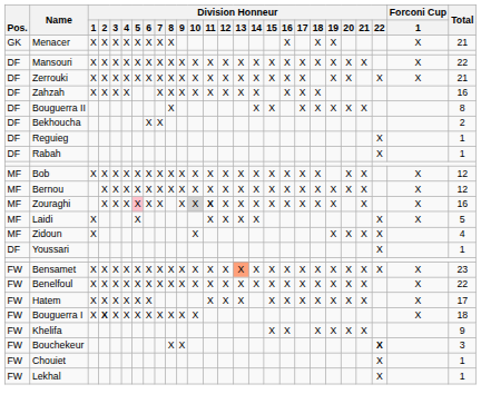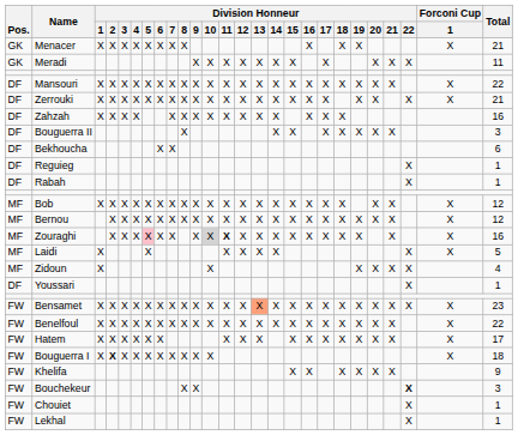 <table class="wikitable sortable alternance"  style="font-size:80%; text-align:center; line-height:14px;">
 <tr>
 <th rowspan="2" valign="bottom">Pos.</th>
 <th rowspan="2">Name</th>
 <th colspan="22" width="80">Division Honneur</th>
 <th>Forconi Cup</th>
 <th rowspan="2">Total</th>
 </tr>
 <tr>
 <th>1</th>
 <th>2</th>
 <th>3</th>
 <th>4</th>
 <th>5</th>
 <th>6</th>
 <th>7</th>
 <th>8</th>
 <th>9</th>
 <th>10</th>
 <th>11</th>
 <th>12</th>
 <th>13</th>
 <th>14</th>
 <th>15</th>
 <th>16</th>
 <th>17</th>
 <th>18</th>
 <th>19</th>
 <th>20</th>
 <th>21</th>
 <th>22</th>
 <th>1</th>
 </tr>
 <tr>
 <td align="left">GK</td>
 <td align="left"> Menacer</td>
 <td>X</td>
 <td>X</td>
 <td>X</td>
 <td>X</td>
 <td>X</td>
 <td>X</td>
 <td>X</td>
 <td>X</td>
 <td></td>
 <td></td>
 <td></td>
 <td></td>
 <td></td>
 <td></td>
 <td></td>
 <td>X</td>
 <td></td>
 <td>X</td>
 <td>X</td>
 <td></td>
 <td></td>
 <td></td>
 <td>X</td>
 <td>21</td>
+</tr>
+<tr>
+<td align="left">GK</td>
+<td align="left"> Meradi</td>
+<td></td>
+<td></td>
+<td></td>
+<td></td>
+<td></td>
+<td></td>
+<td></td>
+<td></td>
+<td>X</td>
+<td>X</td>
+<td>X</td>
+<td>X</td>
+<td>X</td>
+<td>X</td>
+<td>X</td>
+<td></td>
+<td>X</td>
+<td></td>
+<td></td>
+<td>X</td>
+<td>X</td>
+<td>X</td>
+<td></td>
+<td>11</td>
 </tr>
 <tr>
 <td align="left"></td>
 <td></td>
 <td></td>
 <td></td>
 <td></td>
 <td></td>
 <td></td>
 <td></td>
 <td></td>
 <td></td>
 <td></td>
 <td></td>
 <td></td>
 <td></td>
 <td></td>
 <td></td>
 <td></td>
 <td></td>
 <td></td>
 <td></td>
 <td></td>
 <td></td>
 <td></td>
 <td></td>
 <td></td>
 </tr>
 <tr>
 <td align="left">DF</td>
 <td align="left"> Mansouri</td>
 <td>X</td>
 <td>X</td>
 <td>X</td>
 <td>X</td>
 <td>X</td>
 <td>X</td>
 <td>X</td>
 <td>X</td>
 <td>X</td>
 <td>X</td>
 <td>X</td>
 <td>X</td>
 <td>X</td>
 <td>X</td>
 <td>X</td>
 <td>X</td>
 <td>X</td>
 <td>X</td>
 <td>X</td>
 <td>X</td>
 <td>X</td>
 <td></td>
 <td>X</td>
 <td>22</td>
 </tr>
 <tr>
 <td align="left">DF</td>
 <td align="left"> Zerrouki</td>
 <td>X</td>
 <td>X</td>
 <td>X</td>
 <td>X</td>
 <td>X</td>
 <td>X</td>
 <td>X</td>
 <td>X</td>
 <td>X</td>
 <td>X</td>
 <td>X</td>
 <td>X</td>
 <td>X</td>
 <td>X</td>
 <td>X</td>
 <td>X</td>
 <td>X</td>
 <td></td>
 <td>X</td>
 <td>X</td>
 <td></td>
 <td>X</td>
 <td>X</td>
 <td>21</td>
 </tr>
 <tr>
 <td align="left">DF</td>
 <td align="left"> Zahzah</td>
 <td>X</td>
 <td>X</td>
 <td>X</td>
 <td>X</td>
 <td></td>
 <td></td>
 <td>X</td>
 <td>X</td>
 <td>X</td>
 <td>X</td>
 <td>X</td>
 <td>X</td>
 <td>X</td>
 <td>X</td>
 <td></td>
 <td>X</td>
 <td>X</td>
 <td>X</td>
 <td></td>
 <td></td>
 <td></td>
 <td></td>
 <td></td>
 <td>16</td>
 </tr>
 <tr>
 <td align="left">DF</td>
 <td align="left"> Bouguerra II</td>
 <td></td>
 <td></td>
 <td></td>
 <td></td>
 <td></td>
 <td></td>
 <td></td>
 <td>X</td>
 <td></td>
 <td></td>
 <td></td>
 <td></td>
 <td></td>
 <td>X</td>
 <td>X</td>
 <td></td>
 <td>X</td>
 <td>X</td>
 <td>X</td>
 <td>X</td>
 <td>X</td>
 <td></td>
 <td></td>
-<td>8</td>
+<td>3</td>
 </tr>
 <tr>
 <td align="left">DF</td>
 <td align="left"> Bekhoucha</td>
 <td></td>
 <td></td>
 <td></td>
 <td></td>
 <td></td>
 <td>X</td>
 <td>X</td>
 <td></td>
 <td></td>
 <td></td>
 <td></td>
 <td></td>
 <td></td>
 <td></td>
 <td></td>
 <td></td>
 <td></td>
 <td></td>
 <td></td>
 <td></td>
 <td></td>
 <td></td>
 <td></td>
-<td>2</td>
+<td>6</td>
 </tr>
 <tr>
 <td align="left">DF</td>
 <td align="left"> Reguieg</td>
 <td></td>
 <td></td>
 <td></td>
 <td></td>
 <td></td>
 <td></td>
 <td></td>
 <td></td>
 <td></td>
 <td></td>
 <td></td>
 <td></td>
 <td></td>
 <td></td>
 <td></td>
 <td></td>
 <td></td>
 <td></td>
 <td></td>
 <td></td>
 <td></td>
 <td>X</td>
 <td></td>
 <td>1</td>
 </tr>
 <tr>
 <td align="left">DF</td>
 <td align="left"> Rabah</td>
 <td></td>
 <td></td>
 <td></td>
 <td></td>
 <td></td>
 <td></td>
 <td></td>
 <td></td>
 <td></td>
 <td></td>
 <td></td>
 <td></td>
 <td></td>
 <td></td>
 <td></td>
 <td></td>
 <td></td>
 <td></td>
 <td></td>
 <td></td>
 <td></td>
 <td>X</td>
 <td></td>
 <td>1</td>
 </tr>
 <tr>
 <td align="left"></td>
 <td></td>
 <td></td>
 <td></td>
 <td></td>
 <td></td>
 <td></td>
 <td></td>
 <td></td>
 <td></td>
 <td></td>
 <td></td>
 <td></td>
 <td></td>
 <td></td>
 <td></td>
 <td></td>
 <td></td>
 <td></td>
 <td></td>
 <td></td>
 <td></td>
 <td></td>
 </tr>
 <tr>
 <td align="left">MF</td>
 <td align="left"> Bob</td>
 <td>X</td>
 <td>X</td>
 <td>X</td>
 <td>X</td>
 <td>X</td>
 <td>X</td>
 <td>X</td>
 <td>X</td>
 <td>X</td>
 <td>X</td>
 <td>X</td>
 <td>X</td>
 <td>X</td>
 <td>X</td>
 <td>X</td>
 <td>X</td>
 <td>X</td>
 <td>X</td>
 <td></td>
 <td>X</td>
 <td>X</td>
 <td></td>
 <td>X</td>
 <td>12</td>
 </tr>
 <tr>
 <td align="left">MF</td>
 <td align="left"> Bernou</td>
 <td></td>
 <td>X</td>
 <td>X</td>
 <td>X</td>
 <td>X</td>
 <td>X</td>
 <td>X</td>
 <td>X</td>
 <td>X</td>
 <td>X</td>
 <td>X</td>
 <td>X</td>
 <td>X</td>
 <td>X</td>
 <td>X</td>
 <td>X</td>
 <td>X</td>
 <td>X</td>
 <td>X</td>
 <td>X</td>
 <td>X</td>
 <td></td>
 <td>X</td>
 <td>12</td>
 </tr>
 <tr>
 <td align="left">MF</td>
 <td align="left"> Zouraghi</td>
 <td></td>
 <td>X</td>
 <td>X</td>
 <td>X</td>
 <td style="background: pink;">X</td>
 <td>X</td>
 <td>X</td>
 <td></td>
 <td>X</td>
 <td style="background: lightgrey;">X</td>
 <td><strong>X</strong></td>
 <td>X</td>
 <td>X</td>
 <td>X</td>
 <td>X</td>
 <td>X</td>
 <td>X</td>
 <td>X</td>
 <td>X</td>
 <td></td>
 <td>X</td>
 <td></td>
 <td>X</td>
 <td>16</td>
 </tr>
 <tr>
 <td align="left">MF</td>
 <td align="left"> Laidi</td>
 <td>X</td>
 <td></td>
 <td></td>
 <td></td>
 <td>X</td>
 <td></td>
 <td></td>
 <td></td>
 <td></td>
 <td></td>
 <td>X</td>
 <td>X</td>
 <td>X</td>
 <td>X</td>
 <td></td>
 <td></td>
 <td></td>
 <td></td>
 <td></td>
 <td></td>
 <td></td>
 <td>X</td>
 <td>X</td>
 <td>5</td>
 </tr>
 <tr>
 <td align="left">MF</td>
 <td align="left"> Zidoun</td>
 <td>X</td>
 <td></td>
 <td></td>
 <td></td>
 <td></td>
 <td></td>
 <td></td>
 <td></td>
 <td></td>
 <td>X</td>
 <td></td>
 <td></td>
 <td></td>
 <td></td>
 <td></td>
 <td></td>
 <td></td>
 <td></td>
 <td>X</td>
 <td>X</td>
 <td>X</td>
 <td>X</td>
 <td></td>
 <td>4</td>
 </tr>
 <tr>
 <td align="left">DF</td>
 <td align="left"> Youssari</td>
 <td></td>
 <td></td>
 <td></td>
 <td></td>
 <td></td>
 <td></td>
 <td></td>
 <td></td>
 <td></td>
 <td></td>
 <td></td>
 <td></td>
 <td></td>
 <td></td>
 <td></td>
 <td></td>
 <td></td>
 <td></td>
 <td></td>
 <td></td>
 <td></td>
 <td>X</td>
 <td></td>
 <td>1</td>
 </tr>
 <tr>
 <td align="left"></td>
 <td></td>
 <td></td>
 <td></td>
 <td></td>
 <td></td>
 <td></td>
 <td></td>
 <td></td>
 <td></td>
 <td></td>
 <td></td>
 <td></td>
 <td></td>
 <td></td>
 <td></td>
 <td></td>
 <td></td>
 <td></td>
 <td></td>
 <td></td>
 <td></td>
 <td></td>
 </tr>
 <tr>
 <td align="left">FW</td>
 <td align="left"> Bensamet</td>
 <td>X</td>
 <td>X</td>
 <td>X</td>
 <td>X</td>
 <td>X</td>
 <td>X</td>
 <td>X</td>
 <td>X</td>
 <td>X</td>
 <td>X</td>
 <td>X</td>
 <td>X</td>
 <td style="background: lightsalmon;">X</td>
 <td>X</td>
 <td>X</td>
 <td>X</td>
 <td>X</td>
 <td>X</td>
 <td>X</td>
 <td>X</td>
 <td>X</td>
 <td>X</td>
 <td>X</td>
 <td>23</td>
 </tr>
 <tr>
 <td align="left">FW</td>
 <td align="left"> Benelfoul</td>
 <td>X</td>
 <td>X</td>
 <td>X</td>
 <td>X</td>
 <td>X</td>
 <td>X</td>
 <td>X</td>
 <td>X</td>
 <td>X</td>
 <td>X</td>
 <td>X</td>
 <td>X</td>
 <td>X</td>
 <td>X</td>
 <td>X</td>
 <td>X</td>
 <td>X</td>
 <td>X</td>
 <td>X</td>
 <td>X</td>
 <td>X</td>
 <td></td>
 <td>X</td>
 <td>22</td>
 </tr>
 <tr>
 <td align="left">FW</td>
 <td align="left"> Hatem</td>
 <td>X</td>
 <td>X</td>
 <td>X</td>
 <td>X</td>
 <td>X</td>
 <td>X</td>
 <td></td>
 <td></td>
 <td></td>
 <td></td>
 <td>X</td>
 <td>X</td>
 <td>X</td>
 <td></td>
 <td>X</td>
 <td>X</td>
 <td>X</td>
 <td>X</td>
 <td>X</td>
 <td>X</td>
 <td>X</td>
 <td></td>
 <td>X</td>
 <td>17</td>
 </tr>
 <tr>
 <td align="left">FW</td>
 <td align="left"> Bouguerra I</td>
 <td>X</td>
 <td><strong>X</strong></td>
 <td>X</td>
 <td>X</td>
 <td>X</td>
 <td>X</td>
 <td>X</td>
 <td>X</td>
 <td>X</td>
 <td>X</td>
 <td></td>
 <td></td>
 <td></td>
 <td></td>
 <td></td>
 <td></td>
 <td></td>
 <td></td>
 <td></td>
 <td></td>
 <td></td>
 <td></td>
 <td>X</td>
 <td>18</td>
 </tr>
 <tr>
 <td align="left">FW</td>
 <td align="left"> Khelifa</td>
 <td></td>
 <td></td>
 <td></td>
 <td></td>
 <td></td>
 <td></td>
 <td></td>
 <td></td>
 <td></td>
 <td></td>
 <td></td>
 <td></td>
 <td></td>
 <td></td>
 <td>X</td>
 <td>X</td>
 <td></td>
 <td>X</td>
 <td>X</td>
 <td>X</td>
 <td>X</td>
 <td></td>
 <td></td>
 <td>9</td>
 </tr>
 <tr>
 <td align="left">FW</td>
 <td align="left"> Bouchekeur</td>
 <td></td>
 <td></td>
 <td></td>
 <td></td>
 <td></td>
 <td></td>
 <td></td>
 <td>X</td>
 <td>X</td>
 <td></td>
 <td></td>
 <td></td>
 <td></td>
 <td></td>
 <td></td>
 <td></td>
 <td></td>
 <td></td>
 <td></td>
 <td></td>
 <td></td>
 <td><strong>X</strong></td>
 <td></td>
 <td>3</td>
 </tr>
 <tr>
 <td align="left">FW</td>
 <td align="left"> Chouiet</td>
 <td></td>
 <td></td>
 <td></td>
 <td></td>
 <td></td>
 <td></td>
 <td></td>
 <td></td>
 <td></td>
 <td></td>
 <td></td>
 <td></td>
 <td></td>
 <td></td>
 <td></td>
 <td></td>
 <td></td>
 <td></td>
 <td></td>
 <td></td>
 <td></td>
 <td>X</td>
 <td></td>
 <td>1</td>
 </tr>
 <tr>
 <td align="left">FW</td>
 <td align="left"> Lekhal</td>
 <td></td>
 <td></td>
 <td></td>
 <td></td>
 <td></td>
 <td></td>
 <td></td>
 <td></td>
 <td></td>
 <td></td>
 <td></td>
 <td></td>
 <td></td>
 <td></td>
 <td></td>
 <td></td>
 <td></td>
 <td></td>
 <td></td>
 <td></td>
 <td></td>
 <td>X</td>
 <td></td>
 <td>1</td>
 </tr>
 </table>
